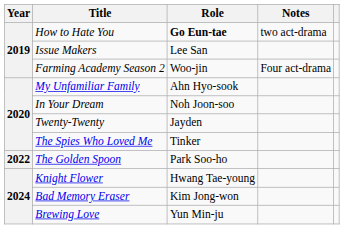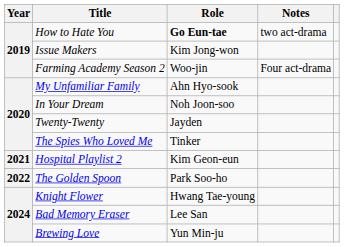 <table class="wikitable sortable plainrowheaders">
 <tr>
 <th scope="col">Year</th>
 <th scope="col">Title</th>
 <th scope="col">Role</th>
 <th scope="col">Notes</th>
 <th scope="col" class="unsortable"></th>
 </tr>
 <tr>
 <th scope="row" rowspan=3>2019</th>
 <td><em>How to Hate You</em></td>
 <td><strong>Go Eun-tae</strong></td>
 <td>two act-drama</td>
 <td></td>
 </tr>
 <tr>
 <td><em>Issue Makers</em></td>
-<td>Lee San</td>
+<td>Kim Jong-won</td>
 <td></td>
 <td></td>
 </tr>
 <tr>
 <td><em>Farming Academy Season 2</em></td>
 <td>Woo-jin</td>
 <td>Four act-drama</td>
 <td></td>
 </tr>
 <tr>
 <th scope="row" rowspan=4>2020</th>
 <td><em><a href='#'>My Unfamiliar Family</a></em></td>
 <td>Ahn Hyo-sook</td>
 <td></td>
 <td></td>
 </tr>
 <tr>
 <td><em>In Your Dream</em></td>
 <td>Noh Joon-soo</td>
 <td></td>
 <td></td>
 </tr>
 <tr>
 <td><em>Twenty-Twenty</em></td>
 <td>Jayden</td>
 <td></td>
 <td></td>
 </tr>
 <tr>
 <td><em><a href='#'>The Spies Who Loved Me</a></em></td>
 <td>Tinker</td>
 <td></td>
 <td></td>
 </tr>
 <tr>
+<th scope="row">2021</th>
+<td><em><a href='#'>Hospital Playlist 2</a></em></td>
+<td>Kim Geon-eun</td>
+<td></td>
+<td></td>
+</tr>
+<tr>
 <th scope="row">2022</th>
 <td><em><a href='#'>The Golden Spoon</a></em></td>
 <td>Park Soo-ho</td>
 <td></td>
 <td></td>
 </tr>
 <tr>
 <th rowspan="3" scope="row">2024</th>
 <td><em><a href='#'>Knight Flower</a></em></td>
 <td>Hwang Tae-young</td>
 <td></td>
 <td></td>
 </tr>
 <tr>
 <td><em><a href='#'>Bad Memory Eraser</a></em></td>
-<td>Kim Jong-won</td>
+<td>Lee San</td>
 <td></td>
 <td></td>
 </tr>
 <tr>
 <td><em><a href='#'>Brewing Love</a></em></td>
 <td>Yun Min-ju</td>
 <td></td>
 <td></td>
 </tr>
 </table>
